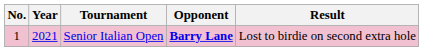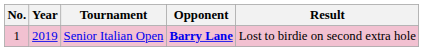 <table class="wikitable" style="font-size:95%;">
 <tr>
 <th>No.</th>
 <th>Year</th>
 <th>Tournament</th>
 <th>Opponent</th>
 <th>Result</th>
 </tr>
 <tr style="background:#F2C1D1;">
 <td align=center>1</td>
-<td><a href='#'>2021</a></td>
+<td><a href='#'>2019</a></td>
 <td><a href='#'>Senior Italian Open</a></td>
 <td><strong> <a href='#'>Barry Lane</a></strong></td>
 <td>Lost to birdie on second extra hole</td>
 </tr>
 </table>
